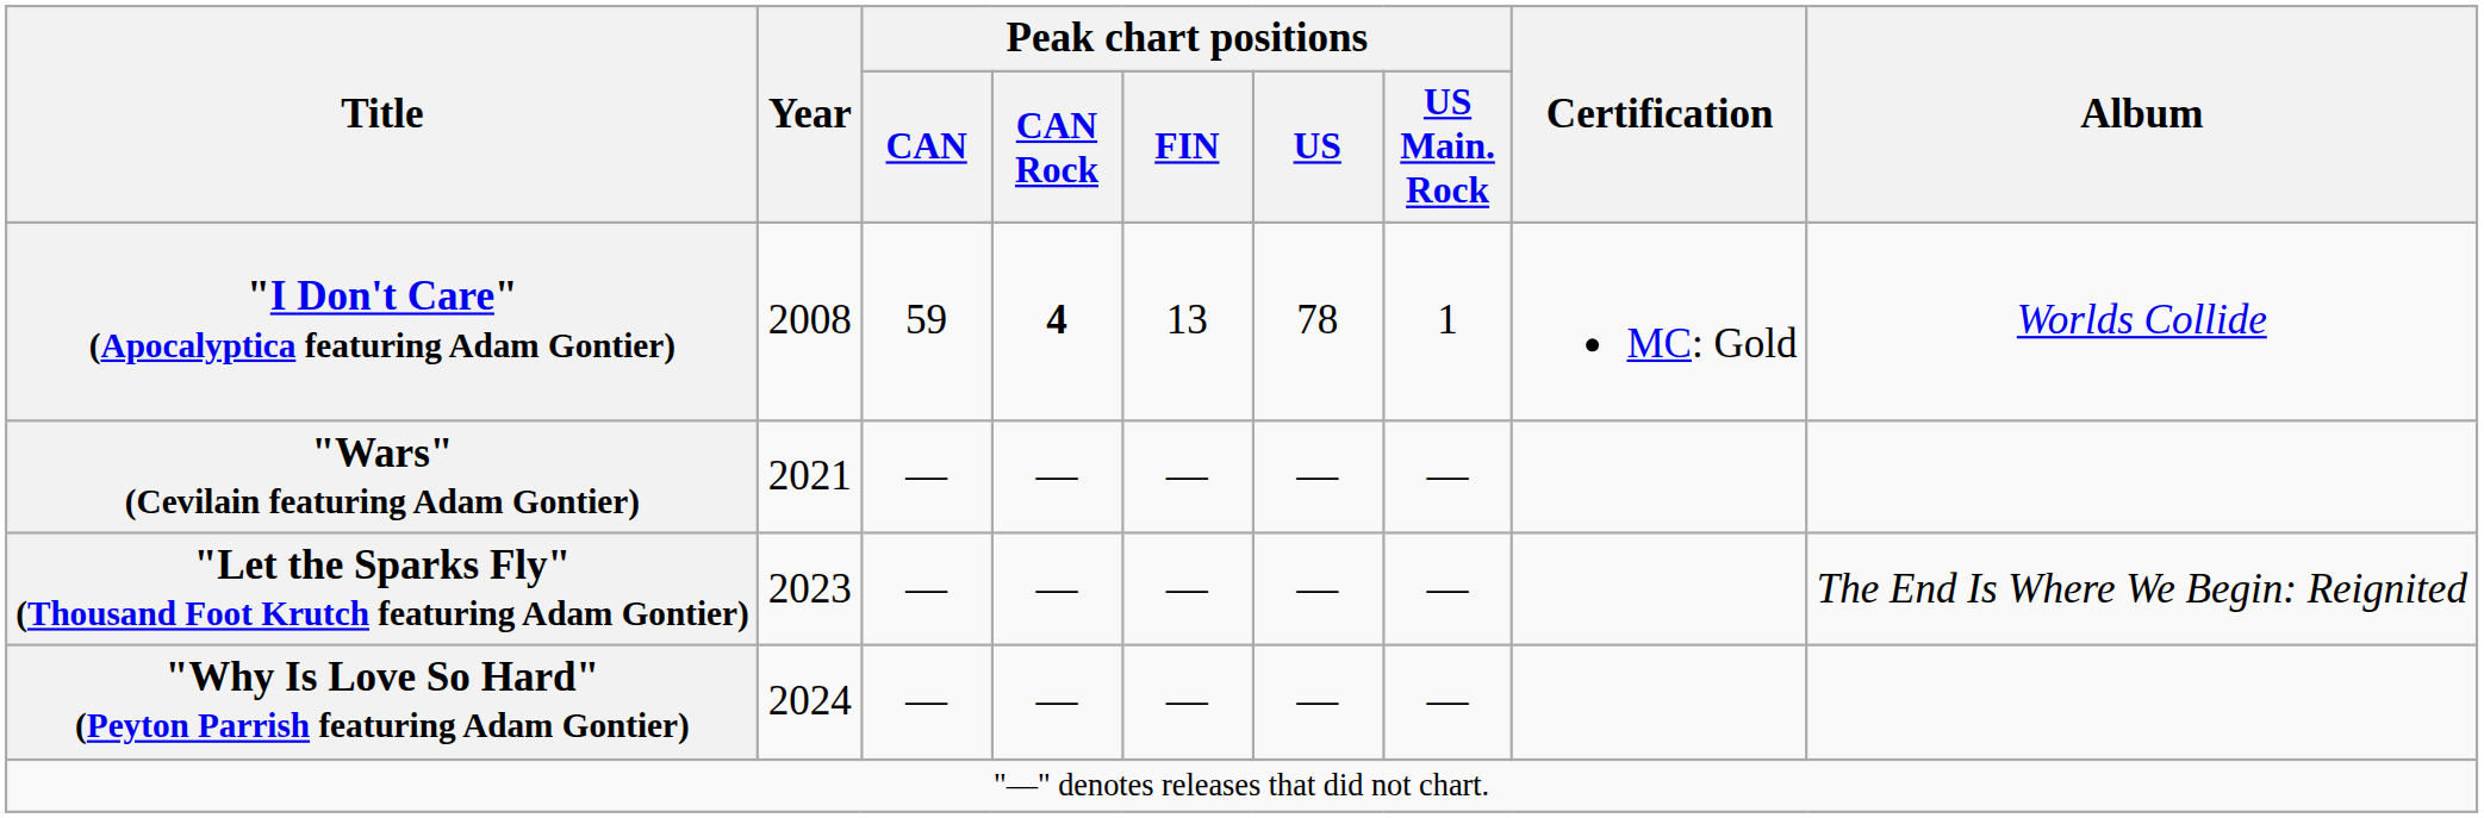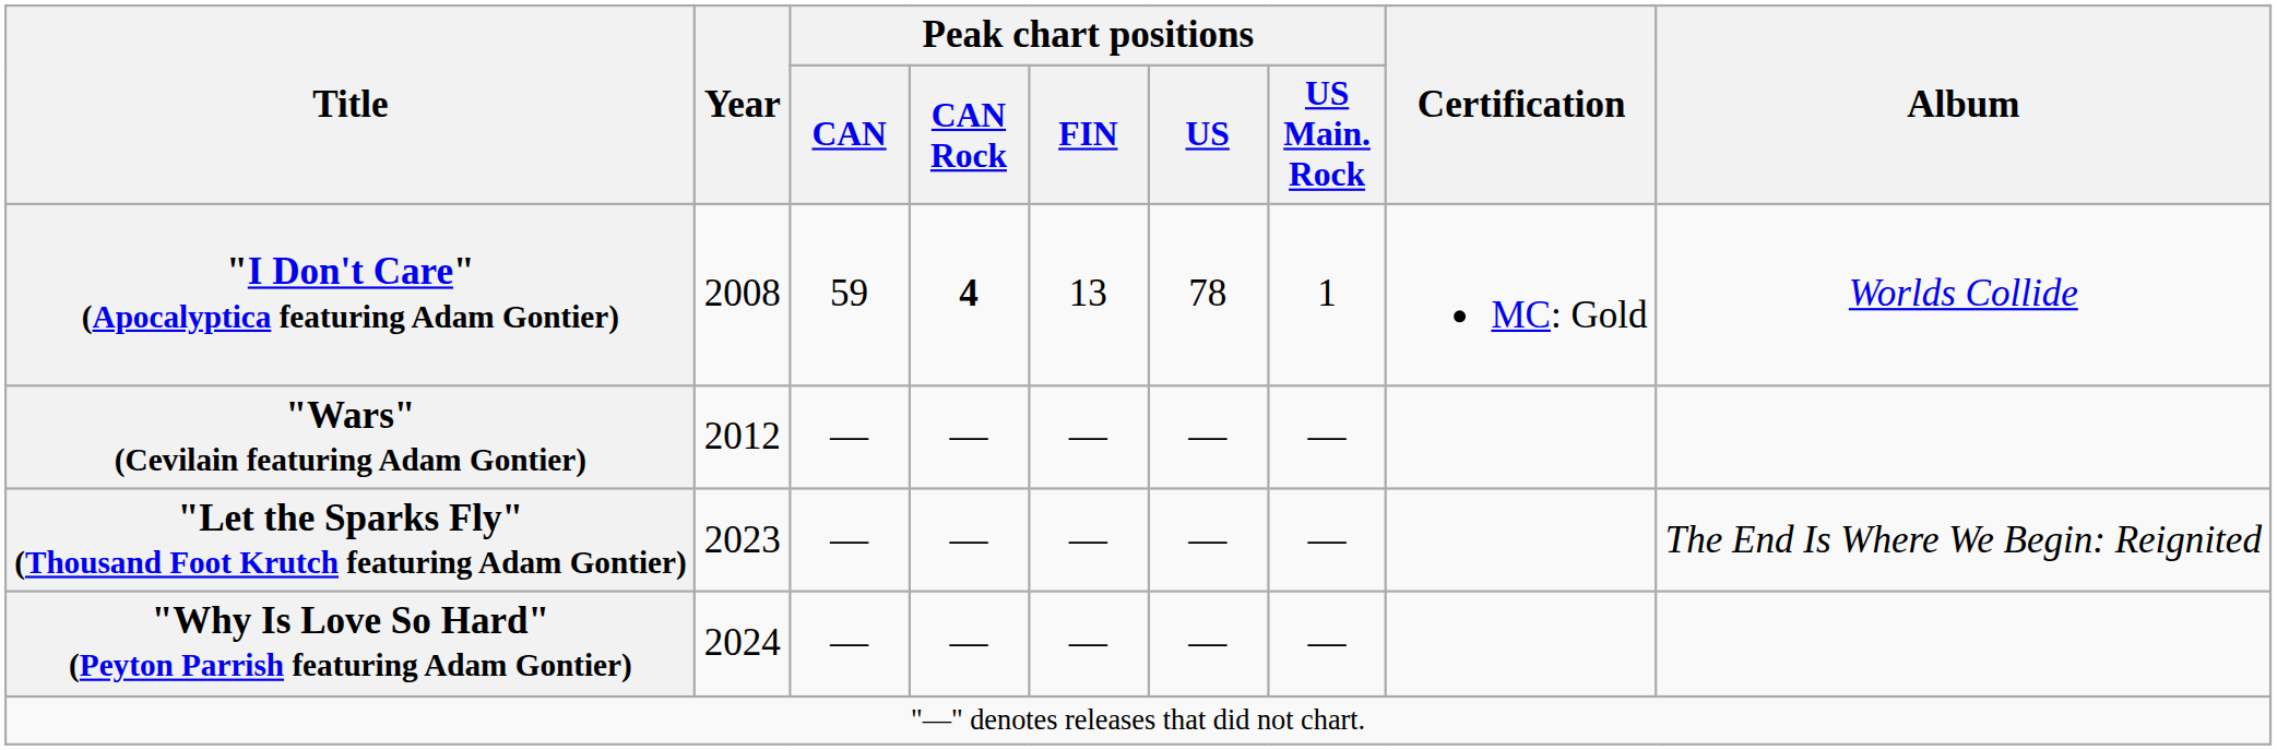 <table class="wikitable plainrowheaders" style="text-align:center;" border="1">
 <tr>
 <th scope="col" rowspan="2">Title</th>
 <th scope="col" rowspan="2">Year</th>
 <th scope="col" colspan="5">Peak chart positions</th>
 <th scope="col" rowspan="2">Certification</th>
 <th scope="col" rowspan="2">Album</th>
 </tr>
 <tr>
 <th scope="col" style="width:3em;font-size:90%;"><a href='#'>CAN</a><br></th>
 <th scope="col" style="width:3em;font-size:90%;"><a href='#'>CAN<br>Rock</a><br></th>
 <th scope="col" style="width:3em;font-size:90%;"><a href='#'>FIN</a><br></th>
 <th scope="col" style="width:3em;font-size:90%;"><a href='#'>US</a><br></th>
 <th scope="col" style="width:3em;font-size:90%;"><a href='#'>US<br>Main.<br>Rock</a><br></th>
 </tr>
 <tr>
 <th scope="row">"<a href='#'>I Don't Care</a>" <br><small>(<a href='#'>Apocalyptica</a> featuring Adam Gontier)</small></th>
 <td>2008</td>
 <td>59</td>
 <td><strong>4</strong></td>
 <td>13</td>
 <td>78</td>
 <td>1</td>
 <td><br><ul><li><a href='#'>MC</a>: Gold</li></ul></td>
 <td><em><a href='#'>Worlds Collide</a></em></td>
 </tr>
 <tr>
 <th scope="row">"Wars" <br><small>(Cevilain featuring Adam Gontier)</small></th>
-<td>2021</td>
+<td>2012</td>
 <td>—</td>
 <td>—</td>
 <td>—</td>
 <td>—</td>
 <td>—</td>
 <td></td>
 <td></td>
 </tr>
 <tr>
 <th scope="row">"Let the Sparks Fly"<br><small>(<a href='#'>Thousand Foot Krutch</a> featuring Adam Gontier)</small></th>
 <td>2023</td>
 <td>—</td>
 <td>—</td>
 <td>—</td>
 <td>—</td>
 <td>—</td>
 <td></td>
 <td><em>The End Is Where We Begin: Reignited</em></td>
 </tr>
 <tr>
 <th scope="row">"Why Is Love So Hard" <br><small>(<a href='#'>Peyton Parrish</a> featuring Adam Gontier)</small></th>
 <td>2024</td>
 <td>—</td>
 <td>—</td>
 <td>—</td>
 <td>—</td>
 <td>—</td>
 <td></td>
 <td></td>
 </tr>
 <tr>
 <td colspan="10" style="font-size:9pt">"—" denotes releases that did not chart.</td>
 </tr>
 </table>
